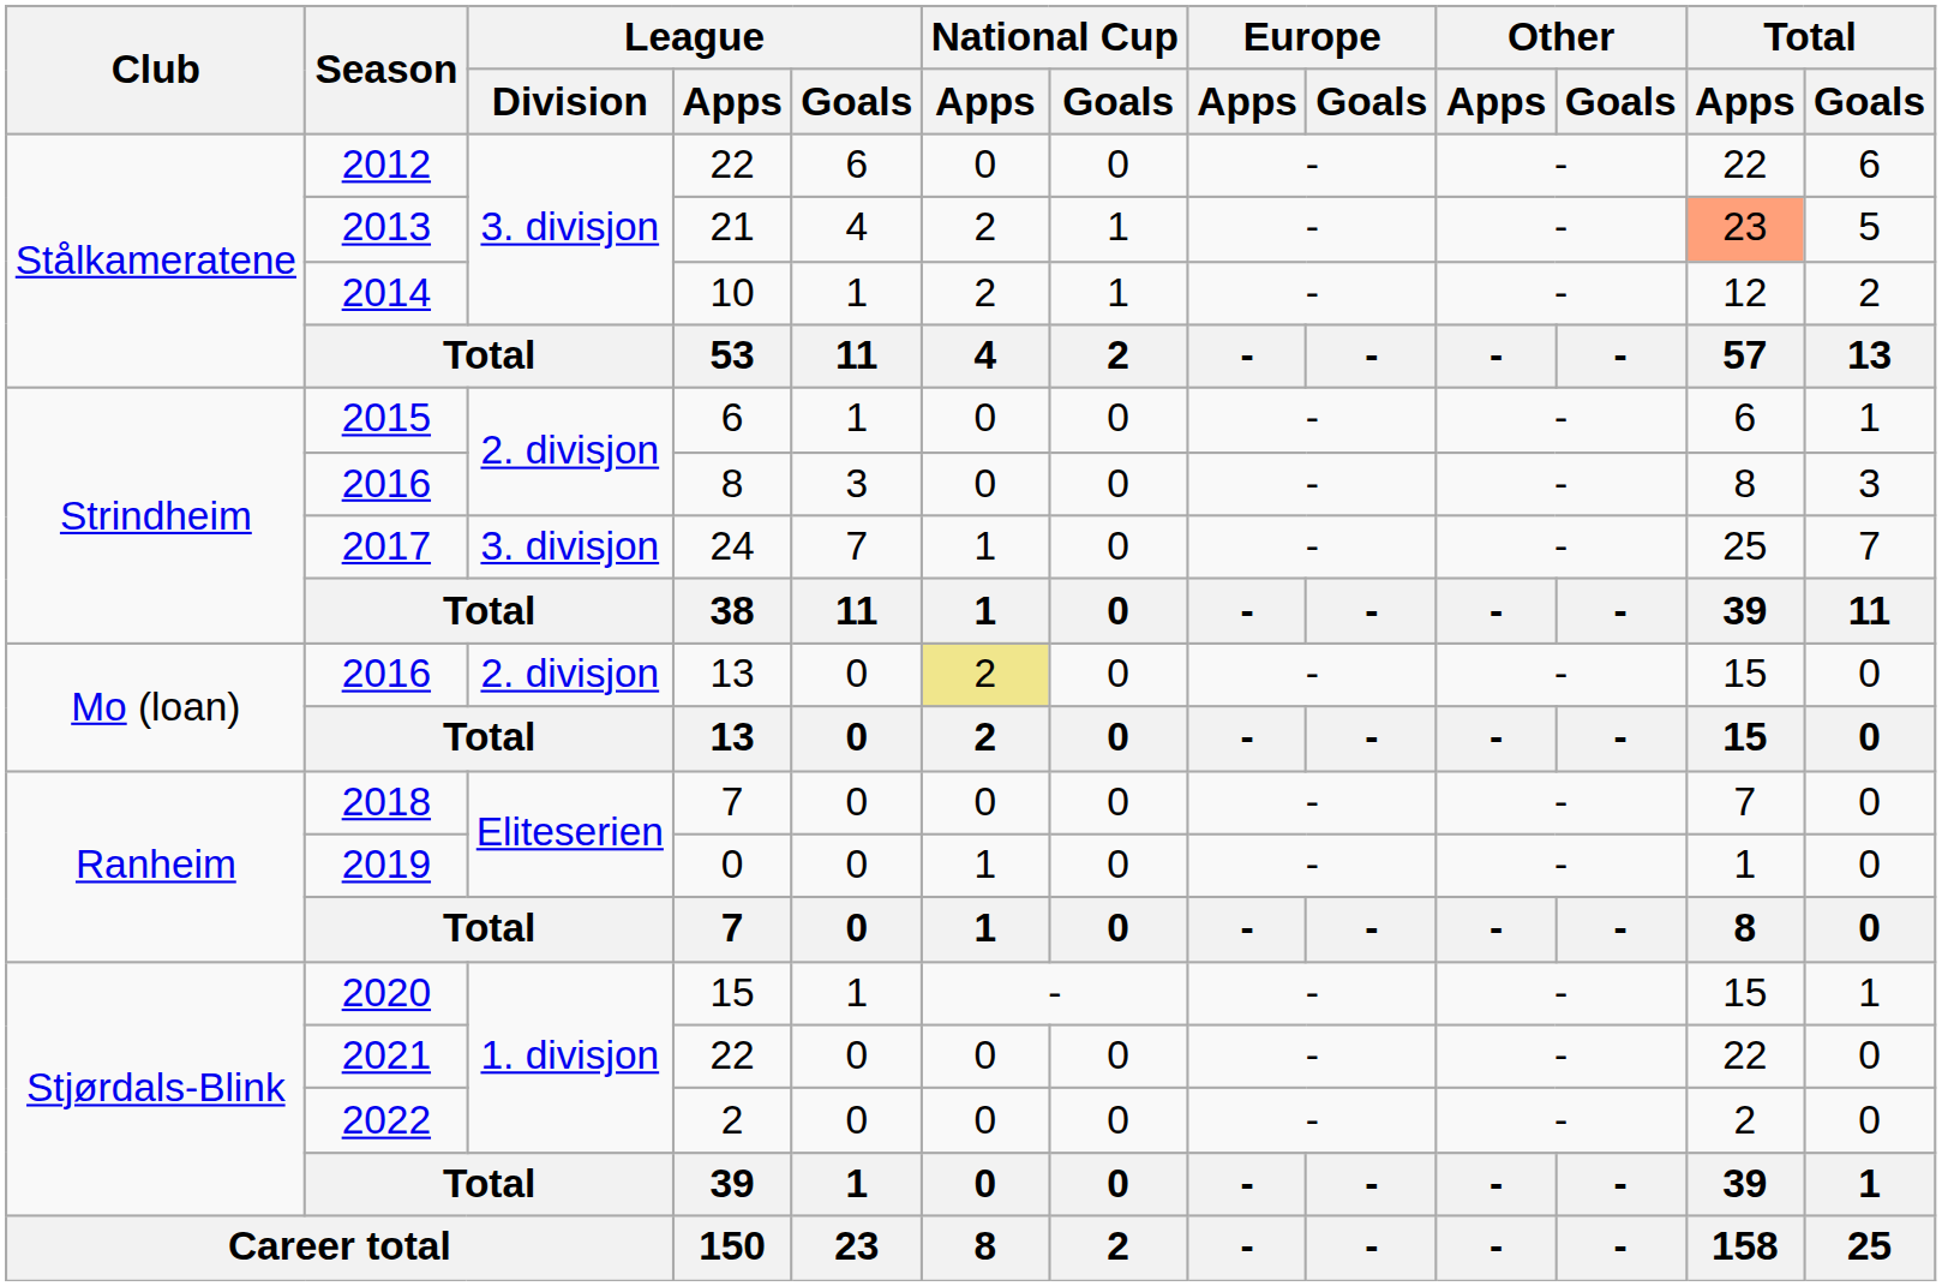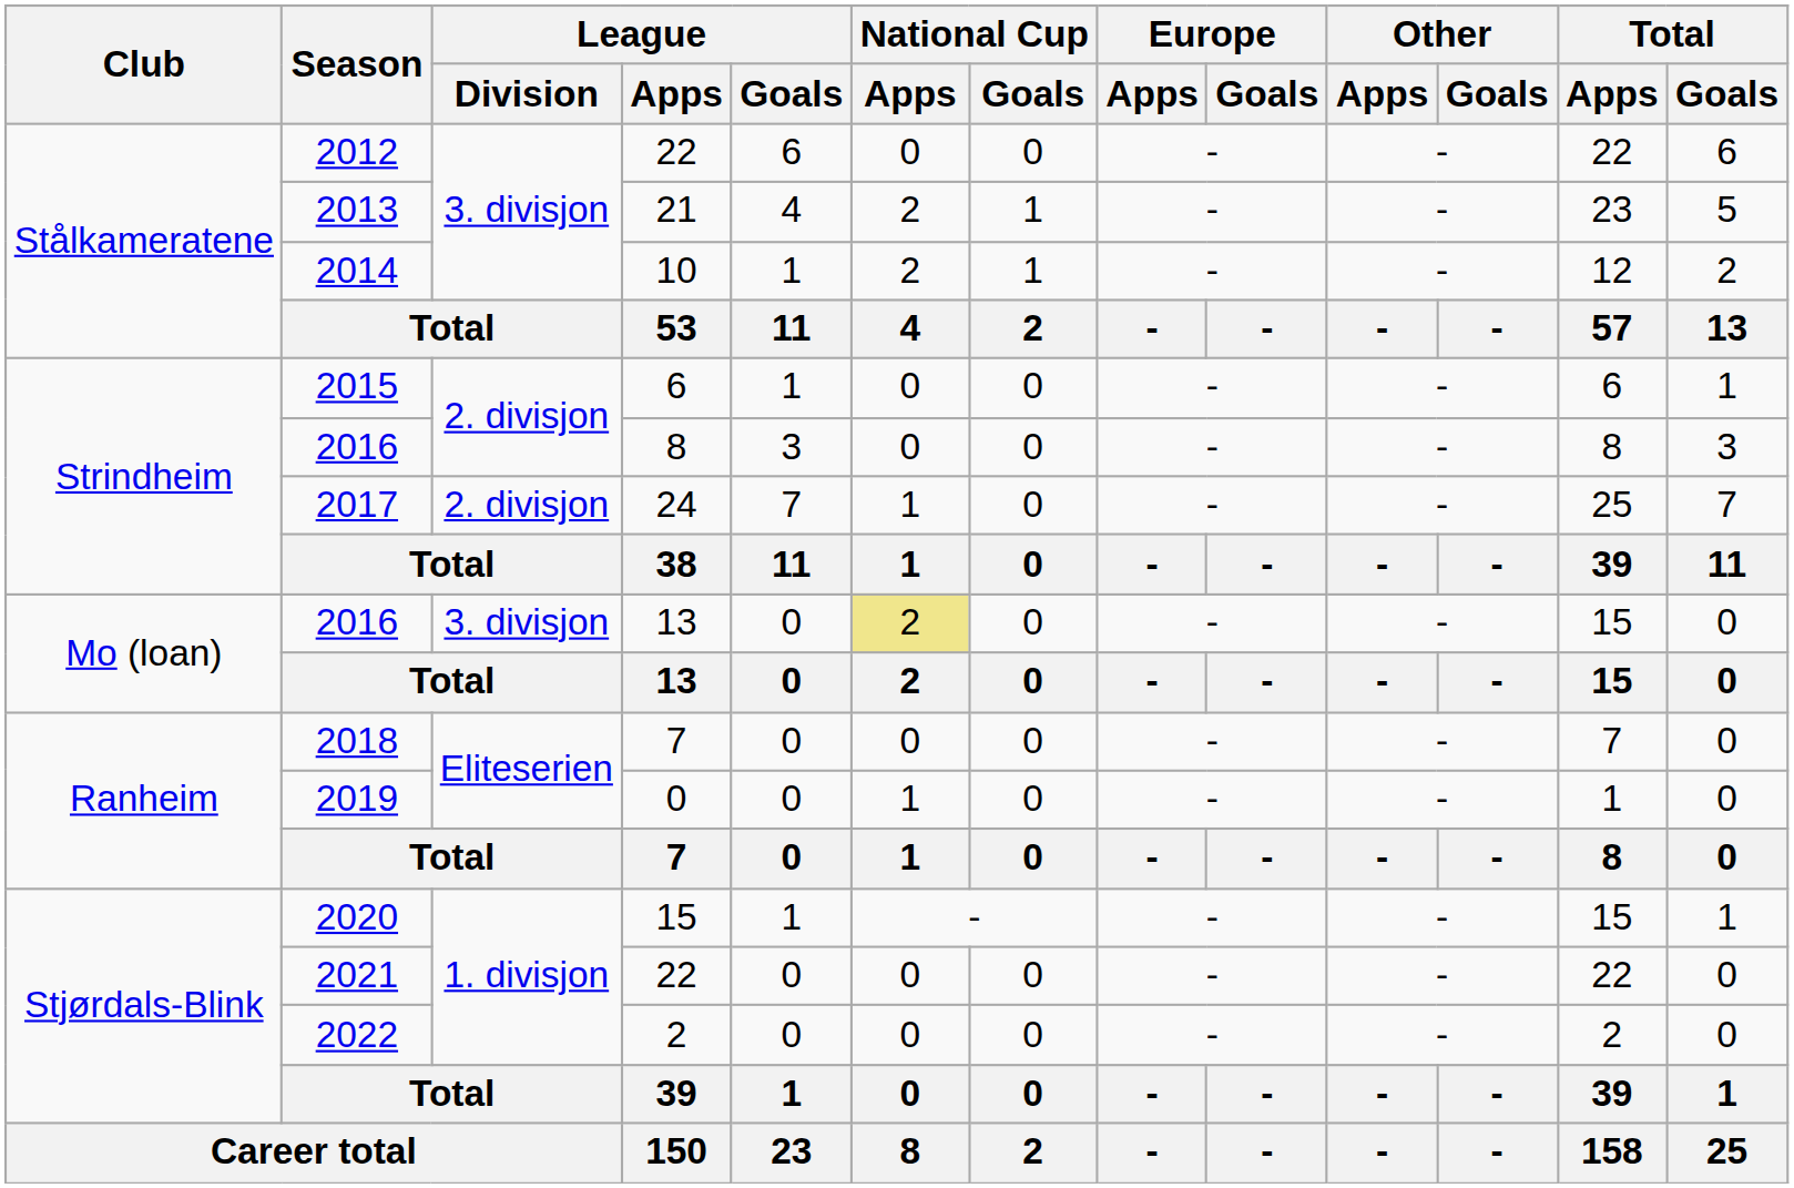 <table class="wikitable" style="text-align: center;">
 <tr>
 <th rowspan="2">Club</th>
 <th rowspan="2">Season</th>
 <th colspan="3">League</th>
 <th colspan="2">National Cup</th>
 <th colspan="2">Europe</th>
 <th colspan="2">Other</th>
 <th colspan="2">Total</th>
 </tr>
 <tr>
 <th>Division</th>
 <th>Apps</th>
 <th>Goals</th>
 <th>Apps</th>
 <th>Goals</th>
 <th>Apps</th>
 <th>Goals</th>
 <th>Apps</th>
 <th>Goals</th>
 <th>Apps</th>
 <th>Goals</th>
 </tr>
 <tr>
 <td rowspan="4"><a href='#'>Stålkameratene</a></td>
 <td><a href='#'>2012</a></td>
 <td rowspan="3"><a href='#'>3. divisjon</a></td>
 <td>22</td>
 <td>6</td>
 <td>0</td>
 <td>0</td>
 <td colspan="2">-</td>
 <td colspan="2">-</td>
 <td>22</td>
 <td>6</td>
 </tr>
 <tr>
 <td><a href='#'>2013</a></td>
 <td>21</td>
 <td>4</td>
 <td>2</td>
 <td>1</td>
 <td colspan="2">-</td>
 <td colspan="2">-</td>
-<td style="background: lightsalmon;">23</td>
+<td>23</td>
 <td>5</td>
 </tr>
 <tr>
 <td><a href='#'>2014</a></td>
 <td>10</td>
 <td>1</td>
 <td>2</td>
 <td>1</td>
 <td colspan="2">-</td>
 <td colspan="2">-</td>
 <td>12</td>
 <td>2</td>
 </tr>
 <tr>
 <th colspan="2">Total</th>
 <th>53</th>
 <th>11</th>
 <th>4</th>
 <th>2</th>
 <th>-</th>
 <th>-</th>
 <th>-</th>
 <th>-</th>
 <th>57</th>
 <th>13</th>
 </tr>
 <tr>
 <td rowspan="4"><a href='#'>Strindheim</a></td>
 <td><a href='#'>2015</a></td>
 <td rowspan="2"><a href='#'>2. divisjon</a></td>
 <td>6</td>
 <td>1</td>
 <td>0</td>
 <td>0</td>
 <td colspan="2">-</td>
 <td colspan="2">-</td>
 <td>6</td>
 <td>1</td>
 </tr>
 <tr>
 <td><a href='#'>2016</a></td>
 <td>8</td>
 <td>3</td>
 <td>0</td>
 <td>0</td>
 <td colspan="2">-</td>
 <td colspan="2">-</td>
 <td>8</td>
 <td>3</td>
 </tr>
 <tr>
 <td><a href='#'>2017</a></td>
-<td rowspan="1"><a href='#'>3. divisjon</a></td>
+<td rowspan="1"><a href='#'>2. divisjon</a></td>
 <td>24</td>
 <td>7</td>
 <td>1</td>
 <td>0</td>
 <td colspan="2">-</td>
 <td colspan="2">-</td>
 <td>25</td>
 <td>7</td>
 </tr>
 <tr>
 <th colspan="2">Total</th>
 <th>38</th>
 <th>11</th>
 <th>1</th>
 <th>0</th>
 <th>-</th>
 <th>-</th>
 <th>-</th>
 <th>-</th>
 <th>39</th>
 <th>11</th>
 </tr>
 <tr>
 <td rowspan="2"><a href='#'>Mo</a> (loan)</td>
 <td><a href='#'>2016</a></td>
-<td rowspan="1"><a href='#'>2. divisjon</a></td>
+<td rowspan="1"><a href='#'>3. divisjon</a></td>
 <td>13</td>
 <td>0</td>
 <td style="background: khaki;">2</td>
 <td>0</td>
 <td colspan="2">-</td>
 <td colspan="2">-</td>
 <td>15</td>
 <td>0</td>
 </tr>
 <tr>
 <th colspan="2">Total</th>
 <th>13</th>
 <th>0</th>
 <th>2</th>
 <th>0</th>
 <th>-</th>
 <th>-</th>
 <th>-</th>
 <th>-</th>
 <th>15</th>
 <th>0</th>
 </tr>
 <tr>
 <td rowspan="3"><a href='#'>Ranheim</a></td>
 <td><a href='#'>2018</a></td>
 <td rowspan="2"><a href='#'>Eliteserien</a></td>
 <td>7</td>
 <td>0</td>
 <td>0</td>
 <td>0</td>
 <td colspan="2">-</td>
 <td colspan="2">-</td>
 <td>7</td>
 <td>0</td>
 </tr>
 <tr>
 <td><a href='#'>2019</a></td>
 <td>0</td>
 <td>0</td>
 <td>1</td>
 <td>0</td>
 <td colspan="2">-</td>
 <td colspan="2">-</td>
 <td>1</td>
 <td>0</td>
 </tr>
 <tr>
 <th colspan="2">Total</th>
 <th>7</th>
 <th>0</th>
 <th>1</th>
 <th>0</th>
 <th>-</th>
 <th>-</th>
 <th>-</th>
 <th>-</th>
 <th>8</th>
 <th>0</th>
 </tr>
 <tr>
 <td rowspan="4"><a href='#'>Stjørdals-Blink</a></td>
 <td><a href='#'>2020</a></td>
 <td rowspan="3"><a href='#'>1. divisjon</a></td>
 <td>15</td>
 <td>1</td>
 <td colspan="2">-</td>
 <td colspan="2">-</td>
 <td colspan="2">-</td>
 <td>15</td>
 <td>1</td>
 </tr>
 <tr>
 <td><a href='#'>2021</a></td>
 <td>22</td>
 <td>0</td>
 <td>0</td>
 <td>0</td>
 <td colspan="2">-</td>
 <td colspan="2">-</td>
 <td>22</td>
 <td>0</td>
 </tr>
 <tr>
 <td><a href='#'>2022</a></td>
 <td>2</td>
 <td>0</td>
 <td>0</td>
 <td>0</td>
 <td colspan="2">-</td>
 <td colspan="2">-</td>
 <td>2</td>
 <td>0</td>
 </tr>
 <tr>
 <th colspan="2">Total</th>
 <th>39</th>
 <th>1</th>
 <th>0</th>
 <th>0</th>
 <th>-</th>
 <th>-</th>
 <th>-</th>
 <th>-</th>
 <th>39</th>
 <th>1</th>
 </tr>
 <tr>
 <th colspan="3">Career total</th>
 <th>150</th>
 <th>23</th>
 <th>8</th>
 <th>2</th>
 <th>-</th>
 <th>-</th>
 <th>-</th>
 <th>-</th>
 <th>158</th>
 <th>25</th>
 </tr>
 </table>
